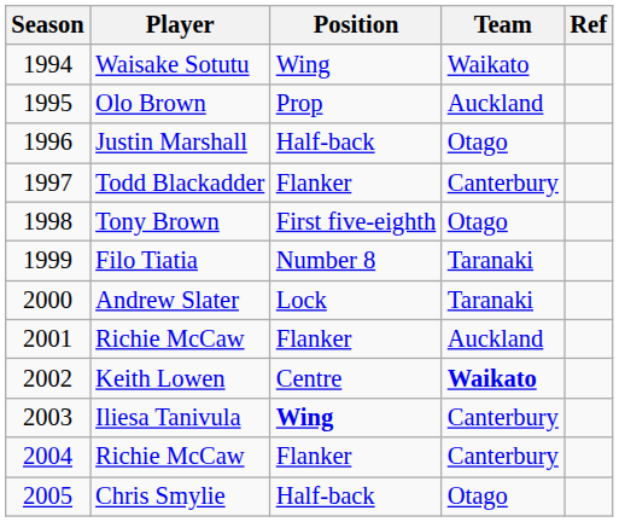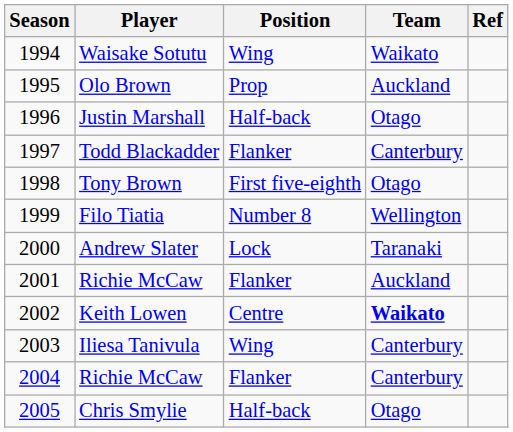 <table class="wikitable sortable">
 <tr>
 <th>Season</th>
 <th>Player</th>
 <th>Position</th>
 <th>Team</th>
 <th>Ref</th>
 </tr>
 <tr>
 <td style="text-align:center">1994</td>
 <td><a href='#'>Waisake Sotutu</a></td>
 <td><a href='#'>Wing</a></td>
 <td><a href='#'>Waikato</a></td>
 <td style="text-align:center"></td>
 </tr>
 <tr>
 <td style="text-align:center">1995</td>
 <td><a href='#'>Olo Brown</a></td>
 <td><a href='#'>Prop</a></td>
 <td><a href='#'>Auckland</a></td>
 <td style="text-align:center"></td>
 </tr>
 <tr>
 <td style="text-align:center">1996</td>
 <td><a href='#'>Justin Marshall</a></td>
 <td><a href='#'>Half-back</a></td>
 <td><a href='#'>Otago</a></td>
 <td style="text-align:center"></td>
 </tr>
 <tr>
 <td style="text-align:center">1997</td>
 <td><a href='#'>Todd Blackadder</a></td>
 <td><a href='#'>Flanker</a></td>
 <td><a href='#'>Canterbury</a></td>
 <td style="text-align:center"></td>
 </tr>
 <tr>
 <td style="text-align:center">1998</td>
 <td><a href='#'>Tony Brown</a></td>
 <td><a href='#'>First five-eighth</a></td>
 <td><a href='#'>Otago</a></td>
 <td style="text-align:center"></td>
 </tr>
 <tr>
 <td style="text-align:center">1999</td>
 <td><a href='#'>Filo Tiatia</a></td>
 <td><a href='#'>Number 8</a></td>
-<td><a href='#'>Taranaki</a></td>
+<td><a href='#'>Wellington</a></td>
 <td style="text-align:center"></td>
 </tr>
 <tr>
 <td style="text-align:center">2000</td>
 <td><a href='#'>Andrew Slater</a></td>
 <td><a href='#'>Lock</a></td>
 <td><a href='#'>Taranaki</a></td>
 <td style="text-align:center"></td>
 </tr>
 <tr>
 <td style="text-align:center">2001</td>
 <td><a href='#'>Richie McCaw</a></td>
 <td><a href='#'>Flanker</a></td>
 <td><a href='#'>Auckland</a></td>
 <td style="text-align:center"></td>
 </tr>
 <tr>
 <td style="text-align:center">2002</td>
 <td><a href='#'>Keith Lowen</a></td>
 <td><a href='#'>Centre</a></td>
 <td><strong><a href='#'>Waikato</a></strong></td>
 <td style="text-align:center"></td>
 </tr>
 <tr>
 <td style="text-align:center">2003</td>
 <td><a href='#'>Iliesa Tanivula</a></td>
-<td><strong><a href='#'>Wing</a></strong></td>
+<td><a href='#'>Wing</a></td>
 <td><a href='#'>Canterbury</a></td>
 <td style="text-align:center"></td>
 </tr>
 <tr>
 <td style="text-align:center"><a href='#'>2004</a></td>
 <td><a href='#'>Richie McCaw</a></td>
 <td><a href='#'>Flanker</a></td>
 <td><a href='#'>Canterbury</a></td>
 <td style="text-align:center"></td>
 </tr>
 <tr>
 <td style="text-align:center"><a href='#'>2005</a></td>
 <td><a href='#'>Chris Smylie</a></td>
 <td><a href='#'>Half-back</a></td>
 <td><a href='#'>Otago</a></td>
 <td style="text-align:center"></td>
 </tr>
 </table>
